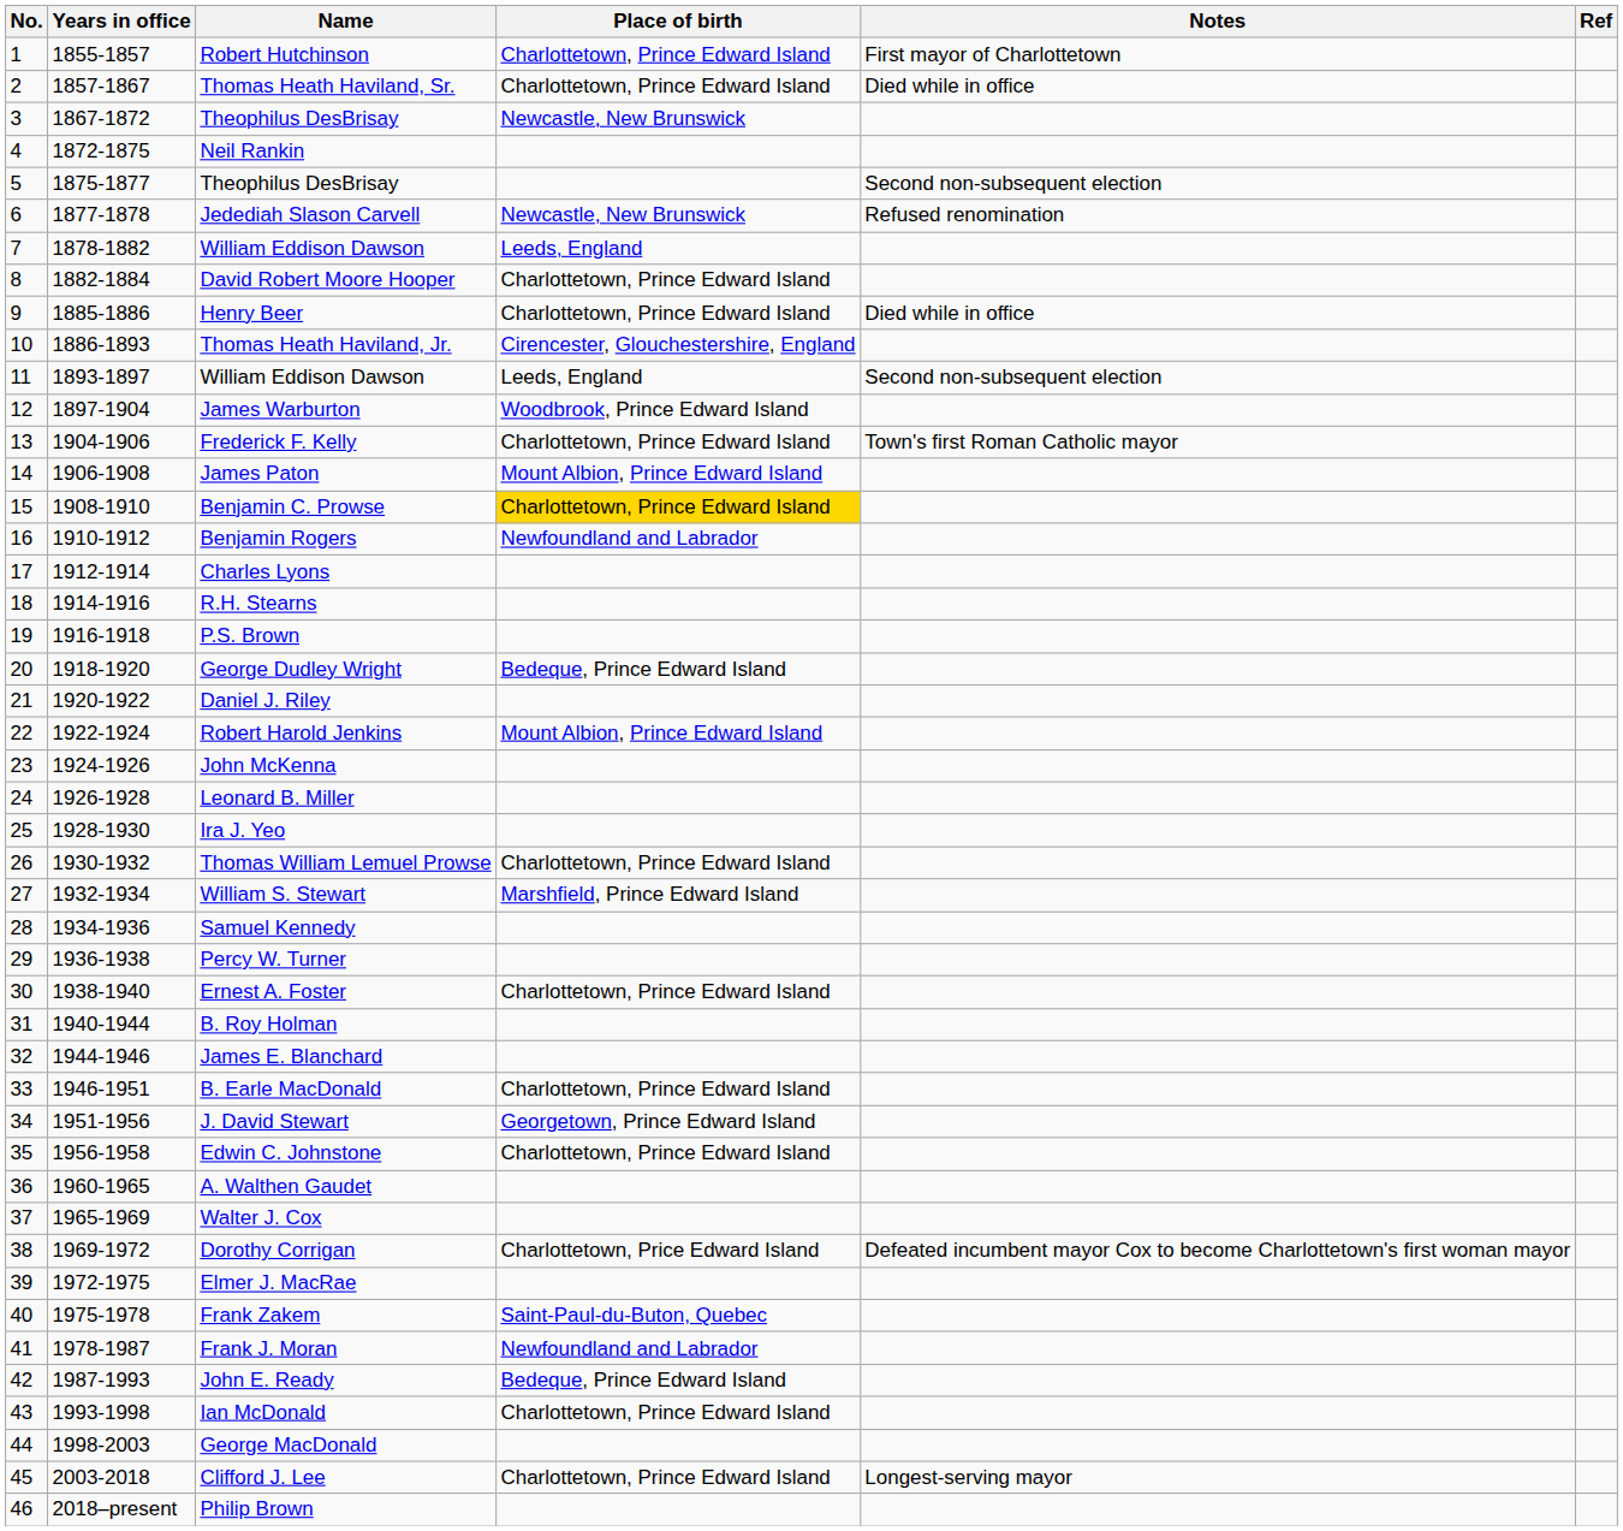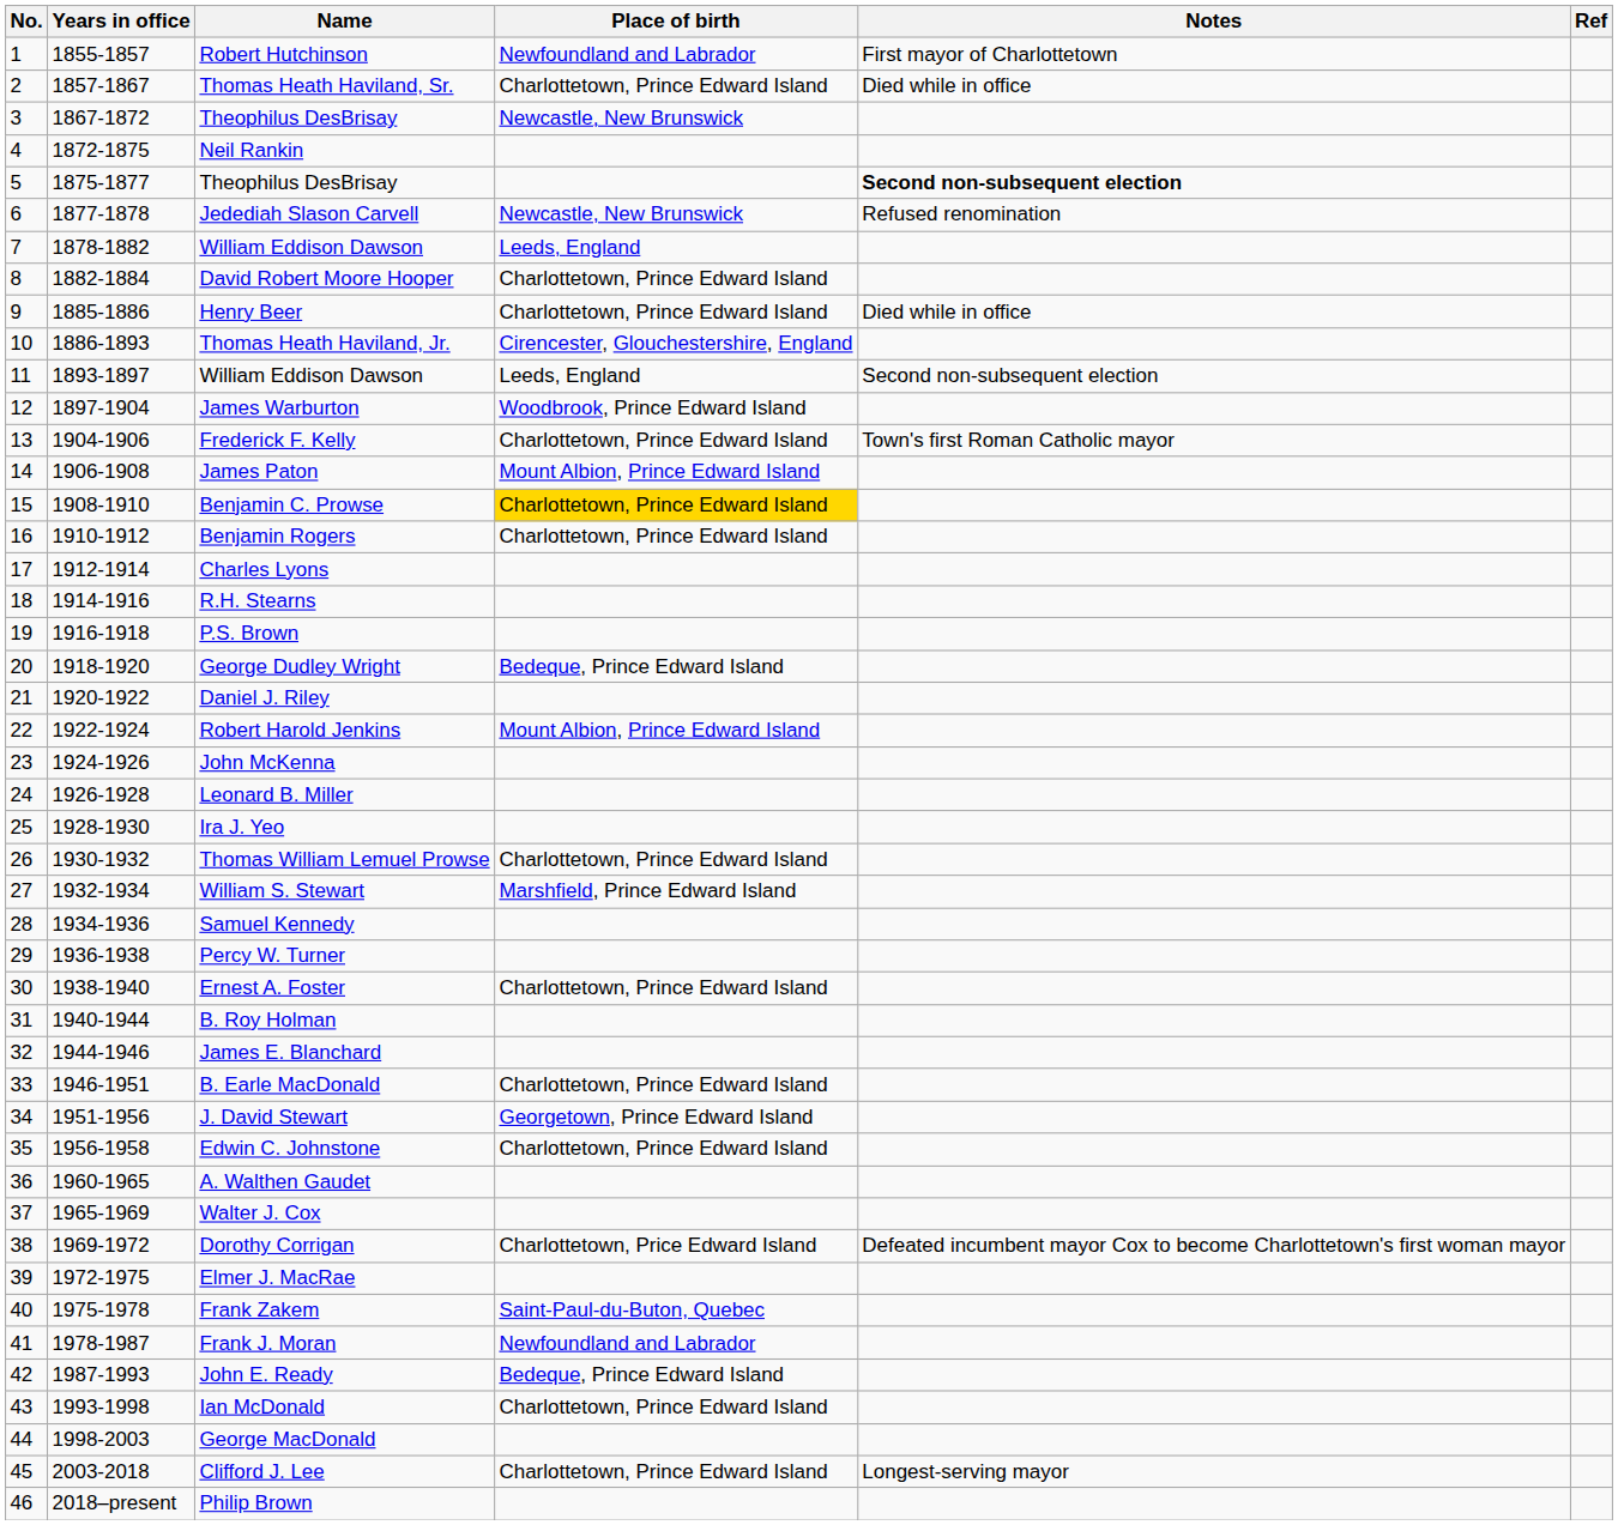 <table class="wikitable sortable">
 <tr>
 <th>No.</th>
 <th>Years in office</th>
 <th>Name</th>
 <th>Place of birth</th>
 <th>Notes</th>
 <th>Ref</th>
 </tr>
 <tr>
 <td>1</td>
 <td>1855-1857</td>
 <td><a href='#'>Robert Hutchinson</a></td>
-<td><a href='#'>Charlottetown</a>, <a href='#'>Prince Edward Island</a></td>
+<td><a href='#'>Newfoundland and Labrador</a></td>
 <td>First mayor of Charlottetown</td>
 <td></td>
 </tr>
 <tr>
 <td>2</td>
 <td>1857-1867</td>
 <td><a href='#'>Thomas Heath Haviland, Sr.</a></td>
 <td>Charlottetown, Prince Edward Island</td>
 <td>Died while in office</td>
 <td></td>
 </tr>
 <tr>
 <td>3</td>
 <td>1867-1872</td>
 <td><a href='#'>Theophilus DesBrisay</a></td>
 <td><a href='#'>Newcastle, New Brunswick</a></td>
 <td></td>
 <td></td>
 </tr>
 <tr>
 <td>4</td>
 <td>1872-1875</td>
 <td><a href='#'>Neil Rankin</a></td>
 <td></td>
 <td></td>
 <td></td>
 </tr>
 <tr>
 <td>5</td>
 <td>1875-1877</td>
 <td>Theophilus DesBrisay</td>
 <td></td>
-<td>Second non-subsequent election</td>
+<td><strong>Second non-subsequent election</strong></td>
 <td></td>
 </tr>
 <tr>
 <td>6</td>
 <td>1877-1878</td>
 <td><a href='#'>Jedediah Slason Carvell</a></td>
 <td><a href='#'>Newcastle, New Brunswick</a></td>
 <td>Refused renomination</td>
 <td></td>
 </tr>
 <tr>
 <td>7</td>
 <td>1878-1882</td>
 <td><a href='#'>William Eddison Dawson</a></td>
 <td><a href='#'>Leeds, England</a></td>
 <td></td>
 <td></td>
 </tr>
 <tr>
 <td>8</td>
 <td>1882-1884</td>
 <td><a href='#'>David Robert Moore Hooper</a></td>
 <td>Charlottetown, Prince Edward Island</td>
 <td></td>
 <td></td>
 </tr>
 <tr>
 <td>9</td>
 <td>1885-1886</td>
 <td><a href='#'>Henry Beer</a></td>
 <td>Charlottetown, Prince Edward Island</td>
 <td>Died while in office</td>
 <td></td>
 </tr>
 <tr>
 <td>10</td>
 <td>1886-1893</td>
 <td><a href='#'>Thomas Heath Haviland, Jr.</a></td>
 <td><a href='#'>Cirencester</a>, <a href='#'>Glouchestershire</a>, <a href='#'>England</a></td>
 <td></td>
 <td></td>
 </tr>
 <tr>
 <td>11</td>
 <td>1893-1897</td>
 <td>William Eddison Dawson</td>
 <td>Leeds, England</td>
 <td>Second non-subsequent election</td>
 <td></td>
 </tr>
 <tr>
 <td>12</td>
 <td>1897-1904</td>
 <td><a href='#'>James Warburton</a></td>
 <td><a href='#'>Woodbrook</a>, Prince Edward Island</td>
 <td></td>
 <td></td>
 </tr>
 <tr>
 <td>13</td>
 <td>1904-1906</td>
 <td><a href='#'>Frederick F. Kelly</a></td>
 <td>Charlottetown, Prince Edward Island</td>
 <td>Town's first Roman Catholic mayor</td>
 <td></td>
 </tr>
 <tr>
 <td>14</td>
 <td>1906-1908</td>
 <td><a href='#'>James Paton</a></td>
 <td><a href='#'>Mount Albion</a>, <a href='#'>Prince Edward Island</a></td>
 <td></td>
 <td></td>
 </tr>
 <tr>
 <td>15</td>
 <td>1908-1910</td>
 <td><a href='#'>Benjamin C. Prowse</a></td>
 <td style="background: gold;">Charlottetown, Prince Edward Island</td>
 <td></td>
 <td></td>
 </tr>
 <tr>
 <td>16</td>
 <td>1910-1912</td>
 <td><a href='#'>Benjamin Rogers</a></td>
-<td><a href='#'>Newfoundland and Labrador</a></td>
+<td>Charlottetown, Prince Edward Island</td>
 <td></td>
 <td></td>
 </tr>
 <tr>
 <td>17</td>
 <td>1912-1914</td>
 <td><a href='#'>Charles Lyons</a></td>
 <td></td>
 <td></td>
 <td></td>
 </tr>
 <tr>
 <td>18</td>
 <td>1914-1916</td>
 <td><a href='#'>R.H. Stearns</a></td>
 <td></td>
 <td></td>
 <td></td>
 </tr>
 <tr>
 <td>19</td>
 <td>1916-1918</td>
 <td><a href='#'>P.S. Brown</a></td>
 <td></td>
 <td></td>
 <td></td>
 </tr>
 <tr>
 <td>20</td>
 <td>1918-1920</td>
 <td><a href='#'>George Dudley Wright</a></td>
 <td><a href='#'>Bedeque</a>, Prince Edward Island</td>
 <td></td>
 <td></td>
 </tr>
 <tr>
 <td>21</td>
 <td>1920-1922</td>
 <td><a href='#'>Daniel J. Riley</a></td>
 <td></td>
 <td></td>
 <td></td>
 </tr>
 <tr>
 <td>22</td>
 <td>1922-1924</td>
 <td><a href='#'>Robert Harold Jenkins</a></td>
 <td><a href='#'>Mount Albion</a>, <a href='#'>Prince Edward Island</a></td>
 <td></td>
 <td></td>
 </tr>
 <tr>
 <td>23</td>
 <td>1924-1926</td>
 <td><a href='#'>John McKenna</a></td>
 <td></td>
 <td></td>
 <td></td>
 </tr>
 <tr>
 <td>24</td>
 <td>1926-1928</td>
 <td><a href='#'>Leonard B. Miller</a></td>
 <td></td>
 <td></td>
 <td></td>
 </tr>
 <tr>
 <td>25</td>
 <td>1928-1930</td>
 <td><a href='#'>Ira J. Yeo</a></td>
 <td></td>
 <td></td>
 <td></td>
 </tr>
 <tr>
 <td>26</td>
 <td>1930-1932</td>
 <td><a href='#'>Thomas William Lemuel Prowse</a></td>
 <td>Charlottetown, Prince Edward Island</td>
 <td></td>
 <td></td>
 </tr>
 <tr>
 <td>27</td>
 <td>1932-1934</td>
 <td><a href='#'>William S. Stewart</a></td>
 <td><a href='#'>Marshfield</a>, Prince Edward Island</td>
 <td></td>
 <td></td>
 </tr>
 <tr>
 <td>28</td>
 <td>1934-1936</td>
 <td><a href='#'>Samuel Kennedy</a></td>
 <td></td>
 <td></td>
 <td></td>
 </tr>
 <tr>
 <td>29</td>
 <td>1936-1938</td>
 <td><a href='#'>Percy W. Turner</a></td>
 <td></td>
 <td></td>
 <td></td>
 </tr>
 <tr>
 <td>30</td>
 <td>1938-1940</td>
 <td><a href='#'>Ernest A. Foster</a></td>
 <td>Charlottetown, Prince Edward Island</td>
 <td></td>
 <td></td>
 </tr>
 <tr>
 <td>31</td>
 <td>1940-1944</td>
 <td><a href='#'>B. Roy Holman</a></td>
 <td></td>
 <td></td>
 <td></td>
 </tr>
 <tr>
 <td>32</td>
 <td>1944-1946</td>
 <td><a href='#'>James E. Blanchard</a></td>
 <td></td>
 <td></td>
 <td></td>
 </tr>
 <tr>
 <td>33</td>
 <td>1946-1951</td>
 <td><a href='#'>B. Earle MacDonald</a></td>
 <td>Charlottetown, Prince Edward Island</td>
 <td></td>
 <td></td>
 </tr>
 <tr>
 <td>34</td>
 <td>1951-1956</td>
 <td><a href='#'>J. David Stewart</a></td>
 <td><a href='#'>Georgetown</a>, Prince Edward Island</td>
 <td></td>
 <td></td>
 </tr>
 <tr>
 <td>35</td>
 <td>1956-1958</td>
 <td><a href='#'>Edwin C. Johnstone</a></td>
 <td>Charlottetown, Prince Edward Island</td>
 <td></td>
 <td></td>
 </tr>
 <tr>
 <td>36</td>
 <td>1960-1965</td>
 <td><a href='#'>A. Walthen Gaudet</a></td>
 <td></td>
 <td></td>
 <td></td>
 </tr>
 <tr>
 <td>37</td>
 <td>1965-1969</td>
 <td><a href='#'>Walter J. Cox</a></td>
 <td></td>
 <td></td>
 <td></td>
 </tr>
 <tr>
 <td>38</td>
 <td>1969-1972</td>
 <td><a href='#'>Dorothy Corrigan</a></td>
 <td>Charlottetown, Price Edward Island</td>
 <td>Defeated incumbent mayor Cox to become Charlottetown's first woman mayor</td>
 <td></td>
 </tr>
 <tr>
 <td>39</td>
 <td>1972-1975</td>
 <td><a href='#'>Elmer J. MacRae</a></td>
 <td></td>
 <td></td>
 <td></td>
 </tr>
 <tr>
 <td>40</td>
 <td>1975-1978</td>
 <td><a href='#'>Frank Zakem</a></td>
 <td><a href='#'>Saint-Paul-du-Buton, Quebec</a></td>
 <td></td>
 <td></td>
 </tr>
 <tr>
 <td>41</td>
 <td>1978-1987</td>
 <td><a href='#'>Frank J. Moran</a></td>
 <td><a href='#'>Newfoundland and Labrador</a></td>
 <td></td>
 <td></td>
 </tr>
 <tr>
 <td>42</td>
 <td>1987-1993</td>
 <td><a href='#'>John E. Ready</a></td>
 <td><a href='#'>Bedeque</a>, Prince Edward Island</td>
 <td></td>
 <td></td>
 </tr>
 <tr>
 <td>43</td>
 <td>1993-1998</td>
 <td><a href='#'>Ian McDonald</a></td>
 <td>Charlottetown, Prince Edward Island</td>
 <td></td>
 <td></td>
 </tr>
 <tr>
 <td>44</td>
 <td>1998-2003</td>
 <td><a href='#'>George MacDonald</a></td>
 <td></td>
 <td></td>
 <td></td>
 </tr>
 <tr>
 <td>45</td>
 <td>2003-2018</td>
 <td><a href='#'>Clifford J. Lee</a></td>
 <td>Charlottetown, Prince Edward Island</td>
 <td>Longest-serving mayor</td>
 <td></td>
 </tr>
 <tr>
 <td>46</td>
 <td>2018–present</td>
 <td><a href='#'>Philip Brown</a></td>
 <td></td>
 <td></td>
 <td></td>
 </tr>
 </table>
